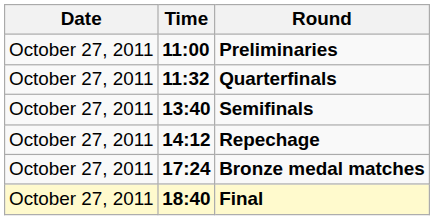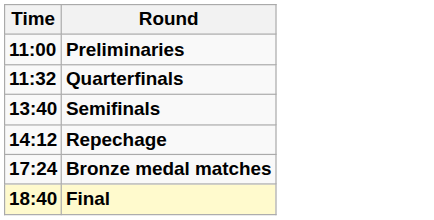 <table class="wikitable">
 <tr>
-<th>Date</th>
 <th>Time</th>
 <th>Round</th>
 </tr>
 <tr>
-<td>October 27, 2011</td>
 <td><strong>11:00</strong></td>
 <td><strong>Preliminaries</strong></td>
 </tr>
 <tr>
-<td>October 27, 2011</td>
 <td><strong>11:32</strong></td>
 <td><strong>Quarterfinals</strong></td>
 </tr>
 <tr>
-<td>October 27, 2011</td>
 <td><strong>13:40</strong></td>
 <td><strong>Semifinals</strong></td>
 </tr>
 <tr>
-<td>October 27, 2011</td>
 <td><strong>14:12</strong></td>
 <td><strong>Repechage</strong></td>
 </tr>
 <tr>
-<td>October 27, 2011</td>
 <td><strong>17:24</strong></td>
 <td><strong>Bronze medal matches</strong></td>
 </tr>
 <tr style=background:lemonchiffon>
-<td>October 27, 2011</td>
 <td><strong>18:40</strong></td>
 <td><strong>Final</strong></td>
 </tr>
 </table>
